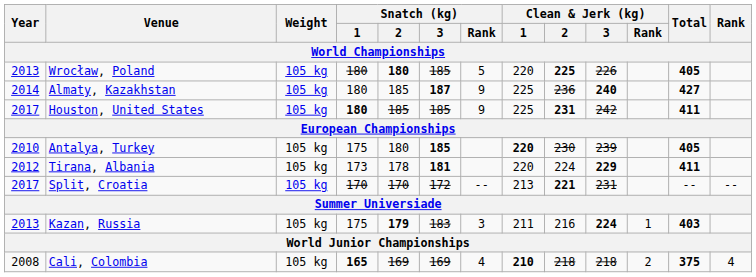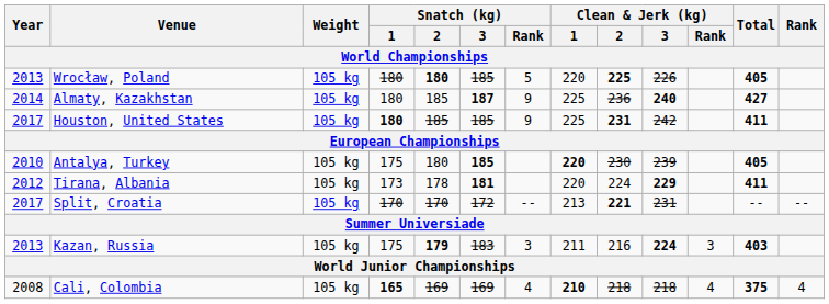 <table class = "wikitable" style="text-align:center;">
 <tr>
 <th rowspan=2 width=40>Year</th>
 <th rowspan=2 width=250>Venue</th>
 <th rowspan=2 width=60>Weight</th>
 <th colspan=4>Snatch (kg)</th>
 <th colspan=4>Clean & Jerk (kg)</th>
 <th rowspan=2 width=40>Total</th>
 <th rowspan=2 width=40>Rank</th>
 </tr>
 <tr>
 <th width=40>1</th>
 <th width=40>2</th>
 <th width=40>3</th>
 <th width=40>Rank</th>
 <th width=40>1</th>
 <th width=40>2</th>
 <th width=40>3</th>
 <th width=40>Rank</th>
 </tr>
 <tr>
 <th colspan=13><a href='#'>World Championships</a></th>
 </tr>
 <tr>
 <td><a href='#'>2013</a></td>
 <td align=left> <a href='#'>Wrocław</a>, <a href='#'>Poland</a></td>
 <td><a href='#'>105 kg</a></td>
 <td><s>180</s></td>
 <td><strong>180</strong></td>
 <td><s>185</s></td>
 <td>5</td>
 <td>220</td>
 <td><strong>225</strong></td>
 <td><s>226</s></td>
 <td><strong></strong></td>
 <td><strong>405</strong></td>
 <td><strong></strong></td>
 </tr>
 <tr>
 <td><a href='#'>2014</a></td>
 <td align=left> <a href='#'>Almaty</a>, <a href='#'>Kazakhstan</a></td>
 <td><a href='#'>105 kg</a></td>
 <td>180</td>
 <td>185</td>
 <td><strong>187</strong></td>
 <td>9</td>
 <td>225</td>
 <td><s>236</s></td>
 <td><strong>240</strong></td>
 <td><strong></strong></td>
 <td><strong>427</strong></td>
 <td><strong></strong></td>
 </tr>
 <tr>
 <td><a href='#'>2017</a></td>
 <td align=left> <a href='#'>Houston</a>, <a href='#'>United States</a></td>
 <td><a href='#'>105 kg</a></td>
 <td><strong>180</strong></td>
 <td><s>185</s></td>
 <td><s>185</s></td>
 <td>9</td>
 <td>225</td>
 <td><strong>231</strong></td>
 <td><s>242</s></td>
 <td><strong></strong></td>
 <td><strong>411</strong></td>
 <td><strong></strong></td>
 </tr>
 <tr>
 <th colspan=13><a href='#'>European Championships</a></th>
 </tr>
 <tr>
 <td><a href='#'>2010</a></td>
 <td align=left> <a href='#'>Antalya</a>, <a href='#'>Turkey</a></td>
 <td>105 kg</td>
 <td>175</td>
 <td>180</td>
 <td><strong>185</strong></td>
 <td><strong></strong></td>
 <td><strong>220</strong></td>
 <td><s>230</s></td>
 <td><s>239</s></td>
 <td><strong></strong></td>
 <td><strong>405</strong></td>
 <td><strong></strong></td>
 </tr>
 <tr>
 <td><a href='#'>2012</a></td>
 <td align=left> <a href='#'>Tirana</a>, <a href='#'>Albania</a></td>
 <td>105 kg</td>
 <td>173</td>
 <td>178</td>
 <td><strong>181</strong></td>
 <td><strong></strong></td>
 <td>220</td>
 <td>224</td>
 <td><strong>229</strong></td>
 <td><strong></strong></td>
 <td><strong>411</strong></td>
 <td><strong></strong></td>
 </tr>
 <tr>
 <td><a href='#'>2017</a></td>
 <td align=left> <a href='#'>Split</a>, <a href='#'>Croatia</a></td>
 <td><a href='#'>105 kg</a></td>
 <td><s>170</s></td>
 <td><s>170</s></td>
 <td><s>172</s></td>
 <td>--</td>
 <td>213</td>
 <td><strong>221</strong></td>
 <td><s>231</s></td>
 <td></td>
 <td>--</td>
 <td>--</td>
 </tr>
 <tr>
 <th colspan=13><a href='#'>Summer Universiade</a></th>
 </tr>
 <tr>
 <td><a href='#'>2013</a></td>
 <td align=left> <a href='#'>Kazan</a>, <a href='#'>Russia</a></td>
 <td>105 kg</td>
 <td>175</td>
 <td><strong>179</strong></td>
 <td><s>183</s></td>
 <td>3</td>
 <td>211</td>
 <td>216</td>
 <td><strong>224</strong></td>
-<td>1</td>
+<td>3</td>
 <td><strong>403</strong></td>
 <td><strong></strong></td>
 </tr>
 <tr>
 <th colspan=13>World Junior Championships</th>
 </tr>
 <tr>
 <td>2008</td>
 <td align=left> <a href='#'>Cali</a>, <a href='#'>Colombia</a></td>
 <td>105 kg</td>
 <td><strong>165</strong></td>
 <td><s>169</s></td>
 <td><s>169</s></td>
 <td>4</td>
 <td><strong>210</strong></td>
 <td><s>218</s></td>
 <td><s>218</s></td>
-<td>2</td>
+<td>4</td>
 <td><strong>375</strong></td>
 <td>4</td>
 </tr>
 </table>
